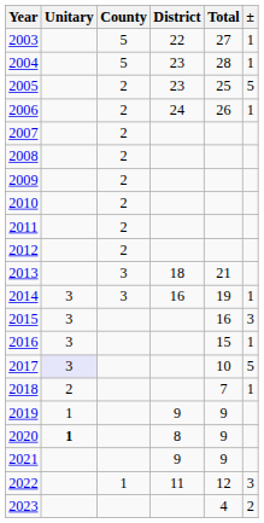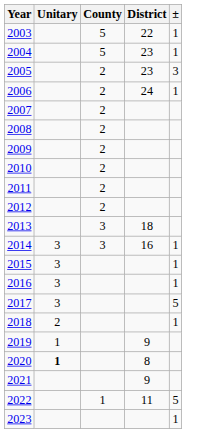 <table class="wikitable" style="text-align:center">
 <tr>
 <th>Year</th>
 <th>Unitary</th>
 <th>County</th>
 <th>District</th>
-<th>Total</th>
 <th>±</th>
 </tr>
 <tr>
 <td><a href='#'>2003</a></td>
 <td></td>
 <td>5</td>
 <td>22</td>
-<td>27</td>
 <td> 1</td>
 </tr>
 <tr>
 <td><a href='#'>2004</a></td>
 <td></td>
 <td>5</td>
 <td>23</td>
-<td>28</td>
 <td> 1</td>
 </tr>
 <tr>
 <td><a href='#'>2005</a></td>
 <td></td>
 <td>2</td>
 <td>23</td>
-<td>25</td>
-<td> 5</td>
+<td> 3</td>
 </tr>
 <tr>
 <td><a href='#'>2006</a></td>
 <td></td>
 <td>2</td>
 <td>24</td>
-<td>26</td>
 <td> 1</td>
 </tr>
 <tr>
 <td><a href='#'>2007</a></td>
 <td></td>
 <td>2</td>
-<td></td>
 <td></td>
 <td></td>
 </tr>
 <tr>
 <td><a href='#'>2008</a></td>
 <td></td>
 <td>2</td>
 <td></td>
 <td></td>
-<td></td>
 </tr>
 <tr>
 <td><a href='#'>2009</a></td>
 <td></td>
 <td>2</td>
-<td></td>
 <td></td>
 <td></td>
 </tr>
 <tr>
 <td><a href='#'>2010</a></td>
 <td></td>
 <td>2</td>
 <td></td>
 <td></td>
-<td></td>
 </tr>
 <tr>
 <td><a href='#'>2011</a></td>
 <td></td>
 <td>2</td>
-<td></td>
 <td></td>
 <td></td>
 </tr>
 <tr>
 <td><a href='#'>2012</a></td>
 <td></td>
 <td>2</td>
 <td></td>
 <td></td>
-<td></td>
 </tr>
 <tr>
 <td><a href='#'>2013</a></td>
 <td></td>
 <td>3</td>
 <td>18</td>
-<td>21</td>
 <td></td>
 </tr>
 <tr>
 <td><a href='#'>2014</a></td>
 <td>3</td>
 <td>3</td>
 <td>16</td>
-<td>19</td>
 <td> 1</td>
 </tr>
 <tr>
 <td><a href='#'>2015</a></td>
 <td>3</td>
 <td></td>
 <td></td>
-<td>16</td>
-<td> 3</td>
+<td> 1</td>
 </tr>
 <tr>
 <td><a href='#'>2016</a></td>
 <td>3</td>
 <td></td>
 <td></td>
-<td>15</td>
 <td> 1</td>
 </tr>
 <tr>
 <td><a href='#'>2017</a></td>
-<td style="background: lavender;">3</td>
+<td>3</td>
 <td></td>
 <td></td>
-<td>10</td>
 <td> 5</td>
 </tr>
 <tr>
 <td><a href='#'>2018</a></td>
 <td>2</td>
 <td></td>
 <td></td>
-<td>7</td>
 <td> 1</td>
 </tr>
 <tr>
 <td><a href='#'>2019</a></td>
 <td>1</td>
 <td></td>
-<td>9</td>
 <td>9</td>
 <td></td>
 </tr>
 <tr>
 <td><a href='#'>2020</a></td>
 <td><strong>1</strong></td>
 <td></td>
 <td>8</td>
-<td>9</td>
 <td></td>
 </tr>
 <tr>
 <td><a href='#'>2021</a></td>
 <td></td>
 <td></td>
-<td>9</td>
 <td>9</td>
 <td></td>
 </tr>
 <tr>
 <td><a href='#'>2022</a></td>
 <td></td>
 <td>1</td>
 <td>11</td>
-<td>12</td>
-<td> 3</td>
+<td> 5</td>
 </tr>
 <tr>
 <td><a href='#'>2023</a></td>
 <td></td>
 <td></td>
 <td></td>
-<td>4</td>
-<td> 2</td>
+<td> 1</td>
 </tr>
 </table>
